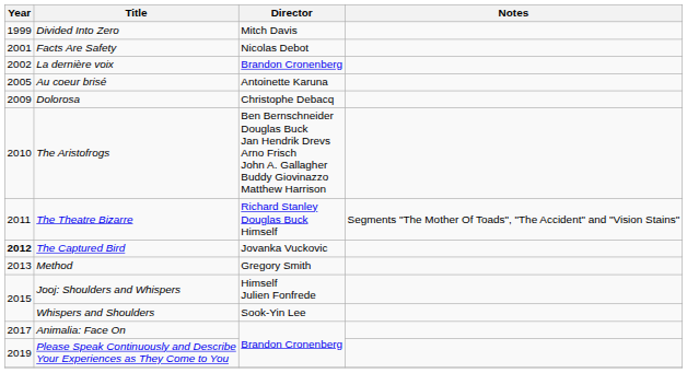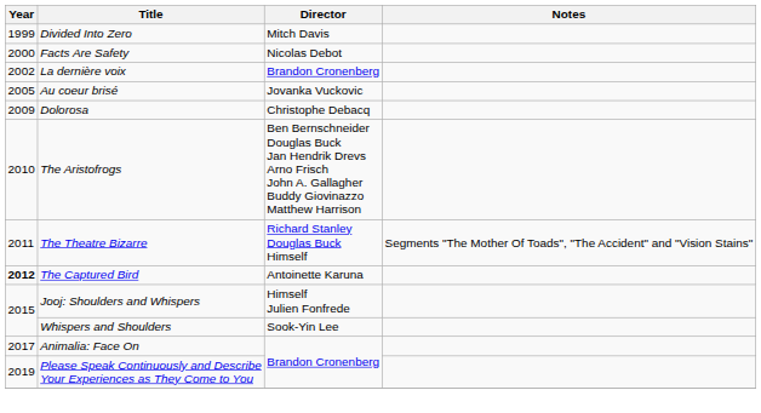 <table class="wikitable">
 <tr>
 <th>Year</th>
 <th>Title</th>
 <th>Director</th>
 <th>Notes</th>
 </tr>
 <tr>
 <td>1999</td>
 <td><em>Divided Into Zero</em></td>
 <td>Mitch Davis</td>
 <td></td>
 </tr>
 <tr>
-<td>2001</td>
+<td>2000</td>
 <td><em>Facts Are Safety</em></td>
 <td>Nicolas Debot</td>
 <td></td>
 </tr>
 <tr>
 <td>2002</td>
 <td><em>La dernière voix</em></td>
 <td><a href='#'>Brandon Cronenberg</a></td>
 <td></td>
 </tr>
 <tr>
 <td>2005</td>
 <td><em>Au coeur brisé</em></td>
-<td>Antoinette Karuna</td>
+<td>Jovanka Vuckovic</td>
 <td></td>
 </tr>
 <tr>
 <td>2009</td>
 <td><em>Dolorosa</em></td>
 <td>Christophe Debacq</td>
 <td></td>
 </tr>
 <tr>
 <td>2010</td>
 <td><em>The Aristofrogs</em></td>
 <td>Ben Bernschneider<br>Douglas Buck<br>Jan Hendrik Drevs<br>Arno Frisch<br>John A. Gallagher<br>Buddy Giovinazzo<br>Matthew Harrison</td>
 <td></td>
 </tr>
 <tr>
 <td>2011</td>
 <td><em><a href='#'>The Theatre Bizarre</a></em></td>
 <td><a href='#'>Richard Stanley</a><br><a href='#'>Douglas Buck</a><br>Himself</td>
 <td>Segments "The Mother Of Toads", "The Accident" and "Vision Stains"</td>
 </tr>
 <tr>
 <td><strong>2012</strong></td>
 <td><em><a href='#'>The Captured Bird</a></em></td>
-<td>Jovanka Vuckovic</td>
-<td></td>
-</tr>
-<tr>
-<td>2013</td>
-<td><em>Method</em></td>
-<td>Gregory Smith</td>
+<td>Antoinette Karuna</td>
 <td></td>
 </tr>
 <tr>
 <td rowspan=2>2015</td>
 <td><em>Jooj: Shoulders and Whispers</em></td>
 <td>Himself<br>Julien Fonfrede</td>
 <td></td>
 </tr>
 <tr>
 <td><em>Whispers and Shoulders</em></td>
 <td>Sook-Yin Lee</td>
 <td></td>
 </tr>
 <tr>
 <td>2017</td>
 <td><em>Animalia: Face On</em></td>
 <td rowspan=2><a href='#'>Brandon Cronenberg</a></td>
 <td></td>
 </tr>
 <tr>
 <td>2019</td>
 <td><em><a href='#'>Please Speak Continuously and Describe<br>Your Experiences as They Come to You</a></em></td>
 <td></td>
 </tr>
 <tr>
 </tr>
 </table>
